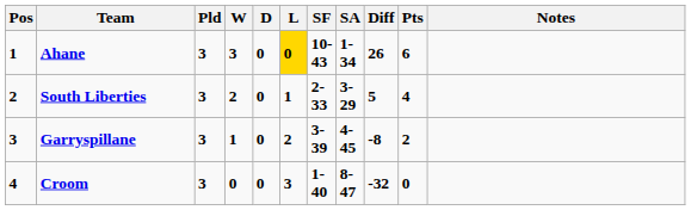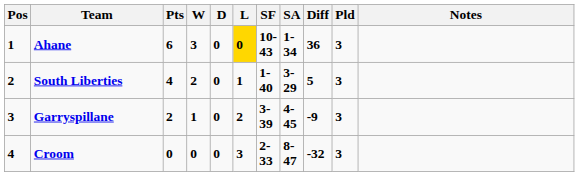 <table class="wikitable" style="text-align: centre;">
 <tr>
 <th width=20>Pos</th>
 <th width=150>Team</th>
-<th width=20>Pld</th>
+<th width=20>Pts</th>
 <th width=20>W</th>
 <th width=20>D</th>
 <th width=20>L</th>
 <th width=20>SF</th>
 <th width=20>SA</th>
 <th width=20>Diff</th>
-<th width=20>Pts</th>
+<th width=20>Pld</th>
 <th width=250>Notes</th>
 </tr>
 <tr style>
 <td><strong>1</strong></td>
 <td align=left><strong> <a href='#'>Ahane</a> </strong></td>
-<td><strong>3</strong></td>
+<td><strong>6</strong></td>
 <td><strong>3</strong></td>
 <td><strong>0</strong></td>
 <td style="background: gold;"><strong>0</strong></td>
 <td><strong>10-43</strong></td>
 <td><strong>1-34</strong></td>
-<td><strong>26</strong></td>
-<td><strong>6</strong></td>
+<td><strong>36</strong></td>
+<td><strong>3</strong></td>
 <td></td>
 </tr>
 <tr style>
 <td><strong>2</strong></td>
 <td align=left><strong> <a href='#'>South Liberties</a> </strong></td>
-<td><strong>3</strong></td>
+<td><strong>4</strong></td>
 <td><strong>2</strong></td>
 <td><strong>0</strong></td>
 <td><strong>1</strong></td>
-<td><strong>2-33</strong></td>
+<td><strong>1-40</strong></td>
 <td><strong>3-29</strong></td>
 <td><strong>5</strong></td>
-<td><strong>4</strong></td>
+<td><strong>3</strong></td>
 <td></td>
 </tr>
 <tr style>
 <td><strong>3</strong></td>
 <td align=left><strong> <a href='#'>Garryspillane</a> </strong></td>
-<td><strong>3</strong></td>
+<td><strong>2</strong></td>
 <td><strong>1</strong></td>
 <td><strong>0</strong></td>
 <td><strong>2</strong></td>
 <td><strong>3-39</strong></td>
 <td><strong>4-45</strong></td>
-<td><strong>-8</strong></td>
-<td><strong>2</strong></td>
+<td><strong>-9</strong></td>
+<td><strong>3</strong></td>
 <td></td>
 </tr>
 <tr style>
 <td><strong>4</strong></td>
 <td align=left><strong> <a href='#'>Croom</a> </strong></td>
-<td><strong>3</strong></td>
+<td><strong>0</strong></td>
 <td><strong>0</strong></td>
 <td><strong>0</strong></td>
 <td><strong>3</strong></td>
-<td><strong>1-40</strong></td>
+<td><strong>2-33</strong></td>
 <td><strong>8-47</strong></td>
 <td><strong>-32</strong></td>
-<td><strong>0</strong></td>
+<td><strong>3</strong></td>
 <td></td>
 </tr>
 </table>
